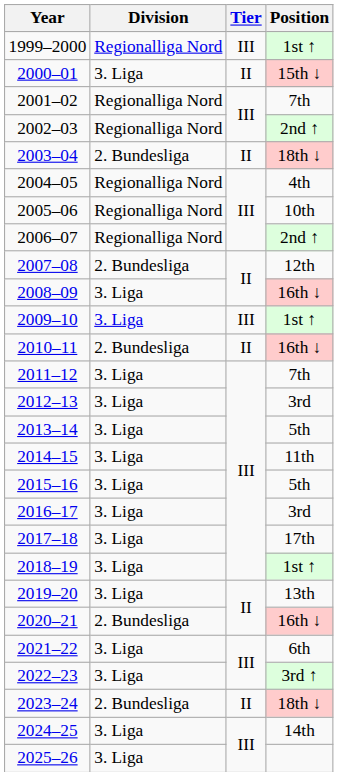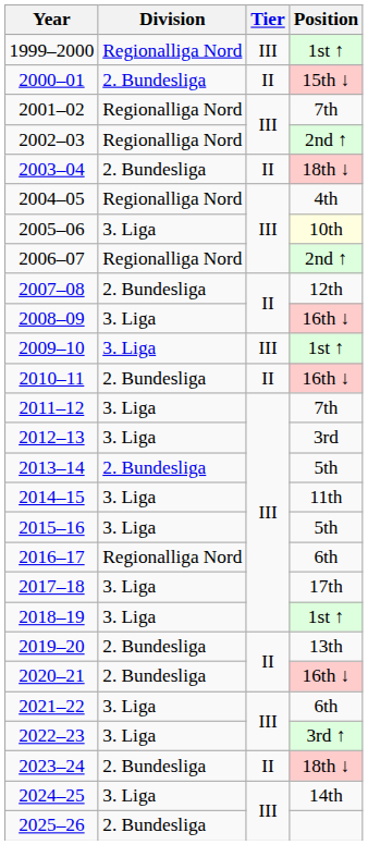 <table class="wikitable">
 <tr>
 <th>Year</th>
 <th>Division</th>
 <th><a href='#'>Tier</a></th>
 <th>Position</th>
 </tr>
 <tr align="center">
 <td>1999–2000</td>
 <td align="left"><a href='#'>Regionalliga Nord</a></td>
 <td>III</td>
 <td bgcolor="#ddffdd">1st ↑</td>
 </tr>
 <tr align="center">
 <td><a href='#'>2000–01</a></td>
-<td align="left">3. Liga</td>
+<td align="left"><a href='#'>2. Bundesliga</a></td>
 <td>II</td>
 <td bgcolor="#ffcccc">15th ↓</td>
 </tr>
 <tr align="center">
 <td>2001–02</td>
 <td align="left">Regionalliga Nord</td>
 <td rowspan=2>III</td>
 <td>7th</td>
 </tr>
 <tr align="center">
 <td>2002–03</td>
 <td align="left">Regionalliga Nord</td>
 <td bgcolor="#ddffdd">2nd ↑</td>
 </tr>
 <tr align="center">
 <td><a href='#'>2003–04</a></td>
 <td align="left">2. Bundesliga</td>
 <td>II</td>
 <td bgcolor="#ffcccc">18th ↓</td>
 </tr>
 <tr align="center">
 <td>2004–05</td>
 <td align="left">Regionalliga Nord</td>
 <td rowspan=3>III</td>
 <td>4th</td>
 </tr>
 <tr align="center">
 <td>2005–06</td>
-<td align="left">Regionalliga Nord</td>
-<td>10th</td>
+<td align="left">3. Liga</td>
+<td style="background: lightyellow;">10th</td>
 </tr>
 <tr align="center">
 <td>2006–07</td>
 <td align="left">Regionalliga Nord</td>
 <td bgcolor="#ddffdd">2nd ↑</td>
 </tr>
 <tr align="center">
 <td><a href='#'>2007–08</a></td>
 <td align="left">2. Bundesliga</td>
 <td rowspan=2>II</td>
 <td>12th</td>
 </tr>
 <tr align="center">
 <td><a href='#'>2008–09</a></td>
 <td align="left">3. Liga</td>
 <td bgcolor="#ffcccc">16th ↓</td>
 </tr>
 <tr align="center">
 <td><a href='#'>2009–10</a></td>
 <td align="left"><a href='#'>3. Liga</a></td>
 <td>III</td>
 <td bgcolor="#ddffdd">1st ↑</td>
 </tr>
 <tr align="center">
 <td><a href='#'>2010–11</a></td>
 <td align="left">2. Bundesliga</td>
 <td>II</td>
 <td bgcolor="#ffcccc">16th ↓</td>
 </tr>
 <tr align="center">
 <td><a href='#'>2011–12</a></td>
 <td align="left">3. Liga</td>
 <td rowspan=8>III</td>
 <td>7th</td>
 </tr>
 <tr align="center">
 <td><a href='#'>2012–13</a></td>
 <td align="left">3. Liga</td>
 <td>3rd</td>
 </tr>
 <tr align="center">
 <td><a href='#'>2013–14</a></td>
-<td align="left">3. Liga</td>
+<td align="left"><a href='#'>2. Bundesliga</a></td>
 <td>5th</td>
 </tr>
 <tr align="center">
 <td><a href='#'>2014–15</a></td>
 <td align="left">3. Liga</td>
 <td>11th</td>
 </tr>
 <tr align="center">
 <td><a href='#'>2015–16</a></td>
 <td align="left">3. Liga</td>
 <td>5th</td>
 </tr>
 <tr align="center">
 <td><a href='#'>2016–17</a></td>
-<td align="left">3. Liga</td>
-<td>3rd</td>
+<td align="left">Regionalliga Nord</td>
+<td>6th</td>
 </tr>
 <tr align="center">
 <td><a href='#'>2017–18</a></td>
 <td align="left">3. Liga</td>
 <td>17th</td>
 </tr>
 <tr align="center">
 <td><a href='#'>2018–19</a></td>
 <td align="left">3. Liga</td>
 <td bgcolor="#ddffdd">1st ↑</td>
 </tr>
 <tr align="center">
 <td><a href='#'>2019–20</a></td>
-<td align="left">3. Liga</td>
+<td align="left">2. Bundesliga</td>
 <td rowspan=2>II</td>
 <td>13th</td>
 </tr>
 <tr align="center">
 <td><a href='#'>2020–21</a></td>
 <td align="left">2. Bundesliga</td>
 <td bgcolor="#ffcccc">16th ↓</td>
 </tr>
 <tr align="center">
 <td><a href='#'>2021–22</a></td>
 <td align="left">3. Liga</td>
 <td rowspan=2>III</td>
 <td>6th</td>
 </tr>
 <tr align="center">
 <td><a href='#'>2022–23</a></td>
 <td align="left">3. Liga</td>
 <td bgcolor="#ddffdd">3rd ↑</td>
 </tr>
 <tr align="center">
 <td><a href='#'>2023–24</a></td>
 <td align="left">2. Bundesliga</td>
 <td>II</td>
 <td bgcolor="#ffcccc">18th ↓</td>
 </tr>
 <tr align="center">
 <td><a href='#'>2024–25</a></td>
 <td align="left">3. Liga</td>
 <td rowspan=2>III</td>
 <td>14th</td>
 </tr>
 <tr align="center">
 <td><a href='#'>2025–26</a></td>
-<td align="left">3. Liga</td>
+<td align="left">2. Bundesliga</td>
 <td></td>
 </tr>
 </table>
